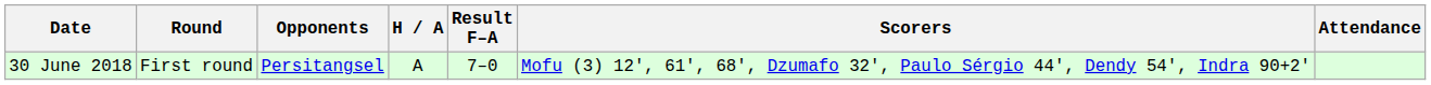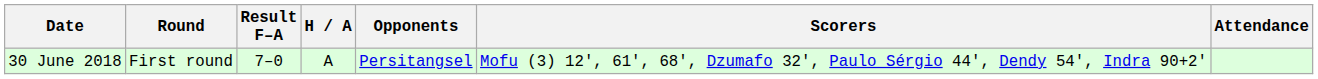 <table class="wikitable" style="text-align:center">
 <tr>
 <th>Date</th>
 <th>Round</th>
+<th>Result<br>F–A</th>
+<th>H / A</th>
 <th>Opponents</th>
-<th>H / A</th>
-<th>Result<br>F–A</th>
 <th>Scorers</th>
 <th>Attendance</th>
 </tr>
 <tr bgcolor=#ddffdd>
 <td>30 June 2018</td>
 <td>First round</td>
+<td>7–0</td>
+<td>A</td>
 <td><a href='#'>Persitangsel</a></td>
-<td>A</td>
-<td>7–0</td>
 <td><a href='#'>Mofu</a> (3) 12', 61', 68', <a href='#'>Dzumafo</a> 32', <a href='#'>Paulo Sérgio</a> 44', <a href='#'>Dendy</a> 54', <a href='#'>Indra</a> 90+2'</td>
 <td></td>
 </tr>
 </table>
